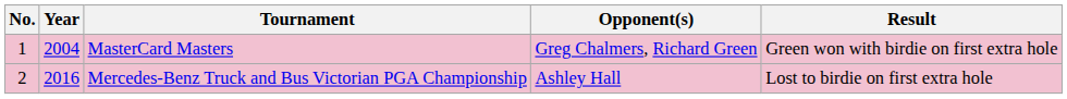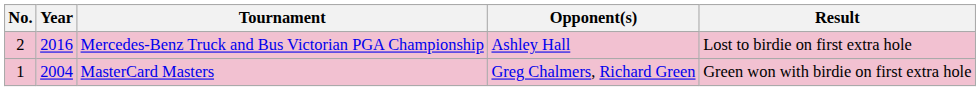 <table class="wikitable" style="font-size:95%;">
 <tr>
 <th>No.</th>
 <th>Year</th>
 <th>Tournament</th>
 <th>Opponent(s)</th>
 <th>Result</th>
 </tr>
 <tr style="background:#F2C1D1;">
+<td align=center>2</td>
+<td><a href='#'>2016</a></td>
+<td><a href='#'>Mercedes-Benz Truck and Bus Victorian PGA Championship</a></td>
+<td> <a href='#'>Ashley Hall</a></td>
+<td>Lost to birdie on first extra hole</td>
+</tr>
+<tr style="background:#F2C1D1;">
 <td align=center>1</td>
 <td><a href='#'>2004</a></td>
 <td><a href='#'>MasterCard Masters</a></td>
 <td> <a href='#'>Greg Chalmers</a>,  <a href='#'>Richard Green</a></td>
 <td>Green won with birdie on first extra hole</td>
 </tr>
-<tr style="background:#F2C1D1;">
-<td align=center>2</td>
-<td><a href='#'>2016</a></td>
-<td><a href='#'>Mercedes-Benz Truck and Bus Victorian PGA Championship</a></td>
-<td> <a href='#'>Ashley Hall</a></td>
-<td>Lost to birdie on first extra hole</td>
-</tr>
 </table>
